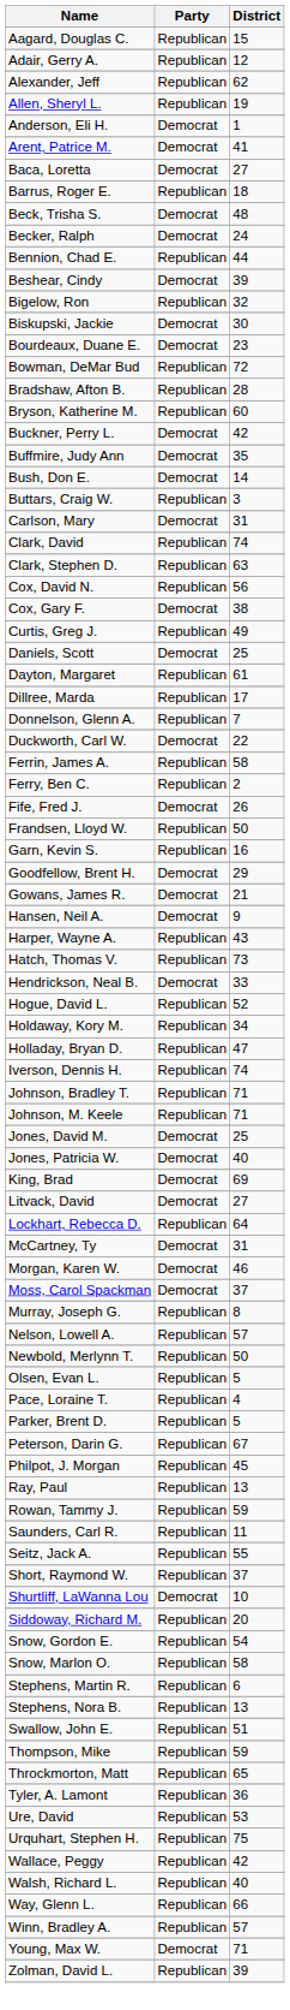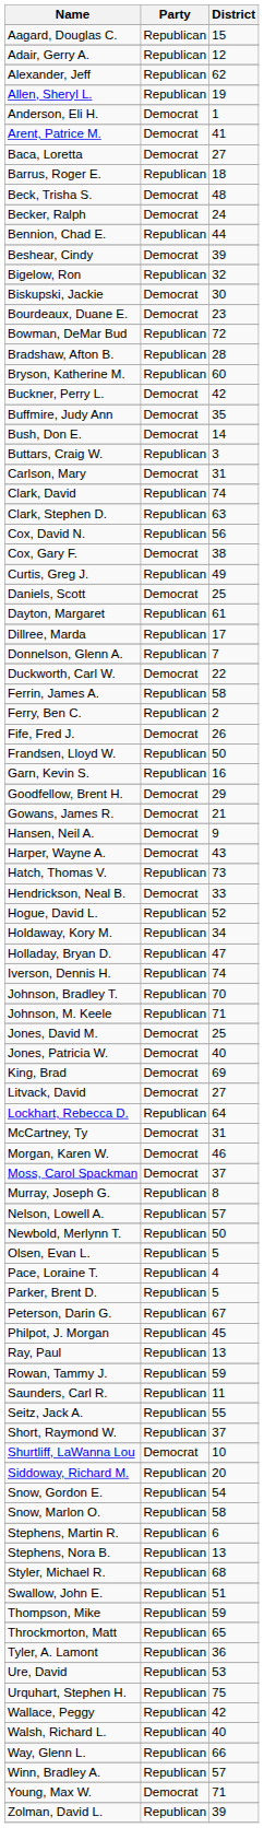 <table class="wikitable">
 <tr>
 <th>Name</th>
 <th>Party</th>
 <th>District</th>
 </tr>
 <tr>
 </tr>
 <tr>
 <td>Aagard, Douglas C.</td>
 <td>Republican</td>
 <td>15</td>
 </tr>
 <tr>
 </tr>
 <tr>
 <td>Adair, Gerry A.</td>
 <td>Republican</td>
 <td>12</td>
 </tr>
 <tr>
 </tr>
 <tr>
 <td>Alexander, Jeff</td>
 <td>Republican</td>
 <td>62</td>
 </tr>
 <tr>
 </tr>
 <tr>
 <td><a href='#'>Allen, Sheryl L.</a></td>
 <td>Republican</td>
 <td>19</td>
 </tr>
 <tr>
 </tr>
 <tr>
 <td>Anderson, Eli H.</td>
 <td>Democrat</td>
 <td>1</td>
 </tr>
 <tr>
 </tr>
 <tr>
 <td><a href='#'>Arent, Patrice M.</a></td>
 <td>Democrat</td>
 <td>41</td>
 </tr>
 <tr>
 </tr>
 <tr>
 <td>Baca, Loretta</td>
 <td>Democrat</td>
 <td>27</td>
 </tr>
 <tr>
 </tr>
 <tr>
 <td>Barrus, Roger E.</td>
 <td>Republican</td>
 <td>18</td>
 </tr>
 <tr>
 </tr>
 <tr>
 <td>Beck, Trisha S.</td>
 <td>Democrat</td>
 <td>48</td>
 </tr>
 <tr>
 </tr>
 <tr>
 <td>Becker, Ralph</td>
 <td>Democrat</td>
 <td>24</td>
 </tr>
 <tr>
 </tr>
 <tr>
 <td>Bennion, Chad E.</td>
 <td>Republican</td>
 <td>44</td>
 </tr>
 <tr>
 </tr>
 <tr>
 <td>Beshear, Cindy</td>
 <td>Democrat</td>
 <td>39</td>
 </tr>
 <tr>
 </tr>
 <tr>
 <td>Bigelow, Ron</td>
 <td>Republican</td>
 <td>32</td>
 </tr>
 <tr>
 </tr>
 <tr>
 <td>Biskupski, Jackie</td>
 <td>Democrat</td>
 <td>30</td>
 </tr>
 <tr>
 </tr>
 <tr>
 <td>Bourdeaux, Duane E.</td>
 <td>Democrat</td>
 <td>23</td>
 </tr>
 <tr>
 </tr>
 <tr>
 <td>Bowman, DeMar Bud</td>
 <td>Republican</td>
 <td>72</td>
 </tr>
 <tr>
 </tr>
 <tr>
 <td>Bradshaw, Afton B.</td>
 <td>Republican</td>
 <td>28</td>
 </tr>
 <tr>
 </tr>
 <tr>
 <td>Bryson, Katherine M.</td>
 <td>Republican</td>
 <td>60</td>
 </tr>
 <tr>
 </tr>
 <tr>
 <td>Buckner, Perry L.</td>
 <td>Democrat</td>
 <td>42</td>
 </tr>
 <tr>
 </tr>
 <tr>
 <td>Buffmire, Judy Ann</td>
 <td>Democrat</td>
 <td>35</td>
 </tr>
 <tr>
 </tr>
 <tr>
 </tr>
 <tr>
 </tr>
 <tr>
 <td>Bush, Don E.</td>
 <td>Democrat</td>
 <td>14</td>
 </tr>
 <tr>
 </tr>
 <tr>
 <td>Buttars, Craig W.</td>
 <td>Republican</td>
 <td>3</td>
 </tr>
 <tr>
 </tr>
 <tr>
 <td>Carlson, Mary</td>
 <td>Democrat</td>
 <td>31</td>
 </tr>
 <tr>
 </tr>
 <tr>
 <td>Clark, David</td>
 <td>Republican</td>
 <td>74</td>
 </tr>
 <tr>
 </tr>
 <tr>
 <td>Clark, Stephen D.</td>
 <td>Republican</td>
 <td>63</td>
 </tr>
 <tr>
 </tr>
 <tr>
 <td>Cox, David N.</td>
 <td>Republican</td>
 <td>56</td>
 </tr>
 <tr>
 </tr>
 <tr>
 <td>Cox, Gary F.</td>
 <td>Democrat</td>
 <td>38</td>
 </tr>
 <tr>
 </tr>
 <tr>
 <td>Curtis, Greg J.</td>
 <td>Republican</td>
 <td>49</td>
 </tr>
 <tr>
 </tr>
 <tr>
 <td>Daniels, Scott</td>
 <td>Democrat</td>
 <td>25</td>
 </tr>
 <tr>
 </tr>
 <tr>
 <td>Dayton, Margaret</td>
 <td>Republican</td>
 <td>61</td>
 </tr>
 <tr>
 </tr>
 <tr>
 <td>Dillree, Marda</td>
 <td>Republican</td>
 <td>17</td>
 </tr>
 <tr>
 </tr>
 <tr>
 <td>Donnelson, Glenn A.</td>
 <td>Republican</td>
 <td>7</td>
 </tr>
 <tr>
 </tr>
 <tr>
 <td>Duckworth, Carl W.</td>
 <td>Democrat</td>
 <td>22</td>
 </tr>
 <tr>
 </tr>
 <tr>
 <td>Ferrin, James A.</td>
 <td>Republican</td>
 <td>58</td>
 </tr>
 <tr>
 </tr>
 <tr>
 <td>Ferry, Ben C.</td>
 <td>Republican</td>
 <td>2</td>
 </tr>
 <tr>
 </tr>
 <tr>
 <td>Fife, Fred J.</td>
 <td>Democrat</td>
 <td>26</td>
 </tr>
 <tr>
 </tr>
 <tr>
 <td>Frandsen, Lloyd W.</td>
 <td>Republican</td>
 <td>50</td>
 </tr>
 <tr>
 </tr>
 <tr>
 <td>Garn, Kevin S.</td>
 <td>Republican</td>
 <td>16</td>
 </tr>
 <tr>
 </tr>
 <tr>
 <td>Goodfellow, Brent H.</td>
 <td>Democrat</td>
 <td>29</td>
 </tr>
 <tr>
 </tr>
 <tr>
 <td>Gowans, James R.</td>
 <td>Democrat</td>
 <td>21</td>
 </tr>
 <tr>
 </tr>
 <tr>
 <td>Hansen, Neil A.</td>
 <td>Democrat</td>
 <td>9</td>
 </tr>
 <tr>
 </tr>
 <tr>
 <td>Harper, Wayne A.</td>
-<td>Republican</td>
+<td>Democrat</td>
 <td>43</td>
 </tr>
 <tr>
 </tr>
 <tr>
 <td>Hatch, Thomas V.</td>
 <td>Republican</td>
 <td>73</td>
 </tr>
 <tr>
 </tr>
 <tr>
 <td>Hendrickson, Neal B.</td>
 <td>Democrat</td>
 <td>33</td>
 </tr>
 <tr>
 </tr>
 <tr>
 <td>Hogue, David L.</td>
 <td>Republican</td>
 <td>52</td>
 </tr>
 <tr>
 </tr>
 <tr>
 <td>Holdaway, Kory M.</td>
 <td>Republican</td>
 <td>34</td>
 </tr>
 <tr>
 </tr>
 <tr>
 <td>Holladay, Bryan D.</td>
 <td>Republican</td>
 <td>47</td>
 </tr>
 <tr>
 </tr>
 <tr>
 <td>Iverson, Dennis H.</td>
 <td>Republican</td>
 <td>74</td>
 </tr>
 <tr>
 </tr>
 <tr>
 <td>Johnson, Bradley T.</td>
 <td>Republican</td>
-<td>71</td>
+<td>70</td>
 </tr>
 <tr>
 </tr>
 <tr>
 <td>Johnson, M. Keele</td>
 <td>Republican</td>
 <td>71</td>
 </tr>
 <tr>
 </tr>
 <tr>
 <td>Jones, David M.</td>
 <td>Democrat</td>
 <td>25</td>
 </tr>
 <tr>
 </tr>
 <tr>
 <td>Jones, Patricia W.</td>
 <td>Democrat</td>
 <td>40</td>
 </tr>
 <tr>
 </tr>
 <tr>
 <td>King, Brad</td>
 <td>Democrat</td>
 <td>69</td>
 </tr>
 <tr>
 </tr>
 <tr>
 <td>Litvack, David</td>
 <td>Democrat</td>
 <td>27</td>
 </tr>
 <tr>
 </tr>
 <tr>
 <td><a href='#'>Lockhart, Rebecca D.</a></td>
 <td>Republican</td>
 <td>64</td>
 </tr>
 <tr>
 </tr>
 <tr>
 <td>McCartney, Ty</td>
 <td>Democrat</td>
 <td>31</td>
 </tr>
 <tr>
 </tr>
 <tr>
 <td>Morgan, Karen W.</td>
 <td>Democrat</td>
 <td>46</td>
 </tr>
 <tr>
 </tr>
 <tr>
 <td><a href='#'>Moss, Carol Spackman</a></td>
 <td>Democrat</td>
 <td>37</td>
 </tr>
 <tr>
 </tr>
 <tr>
 <td>Murray, Joseph G.</td>
 <td>Republican</td>
 <td>8</td>
 </tr>
 <tr>
 </tr>
 <tr>
 <td>Nelson, Lowell A.</td>
 <td>Republican</td>
 <td>57</td>
 </tr>
 <tr>
 </tr>
 <tr>
 <td>Newbold, Merlynn T.</td>
 <td>Republican</td>
 <td>50</td>
 </tr>
 <tr>
 </tr>
 <tr>
 <td>Olsen, Evan L.</td>
 <td>Republican</td>
 <td>5</td>
 </tr>
 <tr>
 </tr>
 <tr>
 <td>Pace, Loraine T.</td>
 <td>Republican</td>
 <td>4</td>
 </tr>
 <tr>
 </tr>
 <tr>
 <td>Parker, Brent D.</td>
 <td>Republican</td>
 <td>5</td>
 </tr>
 <tr>
 </tr>
 <tr>
 <td>Peterson, Darin G.</td>
 <td>Republican</td>
 <td>67</td>
 </tr>
 <tr>
 </tr>
 <tr>
 <td>Philpot, J. Morgan</td>
 <td>Republican</td>
 <td>45</td>
 </tr>
 <tr>
 </tr>
 <tr>
 <td>Ray, Paul</td>
 <td>Republican</td>
 <td>13</td>
 </tr>
 <tr>
 </tr>
 <tr>
 <td>Rowan, Tammy J.</td>
 <td>Republican</td>
 <td>59</td>
 </tr>
 <tr>
 </tr>
 <tr>
 <td>Saunders, Carl R.</td>
 <td>Republican</td>
 <td>11</td>
 </tr>
 <tr>
 </tr>
 <tr>
 <td>Seitz, Jack A.</td>
 <td>Republican</td>
 <td>55</td>
 </tr>
 <tr>
 </tr>
 <tr>
 <td>Short, Raymond W.</td>
 <td>Republican</td>
 <td>37</td>
 </tr>
 <tr>
 </tr>
 <tr>
 <td><a href='#'>Shurtliff, LaWanna Lou</a></td>
 <td>Democrat</td>
 <td>10</td>
 </tr>
 <tr>
 </tr>
 <tr>
 <td><a href='#'>Siddoway, Richard M.</a></td>
 <td>Republican</td>
 <td>20</td>
 </tr>
 <tr>
 </tr>
 <tr>
 <td>Snow, Gordon E.</td>
 <td>Republican</td>
 <td>54</td>
 </tr>
 <tr>
 </tr>
 <tr>
 <td>Snow, Marlon O.</td>
 <td>Republican</td>
 <td>58</td>
 </tr>
 <tr>
 </tr>
 <tr>
 <td>Stephens, Martin R.</td>
 <td>Republican</td>
 <td>6</td>
 </tr>
 <tr>
 </tr>
 <tr>
 <td>Stephens, Nora B.</td>
 <td>Republican</td>
 <td>13</td>
 </tr>
 <tr>
 </tr>
 <tr>
+<td>Styler, Michael R.</td>
+<td>Republican</td>
+<td>68</td>
+</tr>
+<tr>
 </tr>
 <tr>
 <td>Swallow, John E.</td>
 <td>Republican</td>
 <td>51</td>
 </tr>
 <tr>
 </tr>
 <tr>
 <td>Thompson, Mike</td>
 <td>Republican</td>
 <td>59</td>
 </tr>
 <tr>
 </tr>
 <tr>
 <td>Throckmorton, Matt</td>
 <td>Republican</td>
 <td>65</td>
 </tr>
 <tr>
 </tr>
 <tr>
 <td>Tyler, A. Lamont</td>
 <td>Republican</td>
 <td>36</td>
 </tr>
 <tr>
 </tr>
 <tr>
 <td>Ure, David</td>
 <td>Republican</td>
 <td>53</td>
 </tr>
 <tr>
 </tr>
 <tr>
 <td>Urquhart, Stephen H.</td>
 <td>Republican</td>
 <td>75</td>
 </tr>
 <tr>
 </tr>
 <tr>
 <td>Wallace, Peggy</td>
 <td>Republican</td>
 <td>42</td>
 </tr>
 <tr>
 </tr>
 <tr>
 <td>Walsh, Richard L.</td>
 <td>Republican</td>
 <td>40</td>
 </tr>
 <tr>
 </tr>
 <tr>
 <td>Way, Glenn L.</td>
 <td>Republican</td>
 <td>66</td>
 </tr>
 <tr>
 </tr>
 <tr>
 <td>Winn, Bradley A.</td>
 <td>Republican</td>
 <td>57</td>
 </tr>
 <tr>
 </tr>
 <tr>
 <td>Young, Max W.</td>
 <td>Democrat</td>
 <td>71</td>
 </tr>
 <tr>
 </tr>
 <tr>
 <td>Zolman, David L.</td>
 <td>Republican</td>
 <td>39</td>
 </tr>
 <tr>
 </tr>
 </table>
